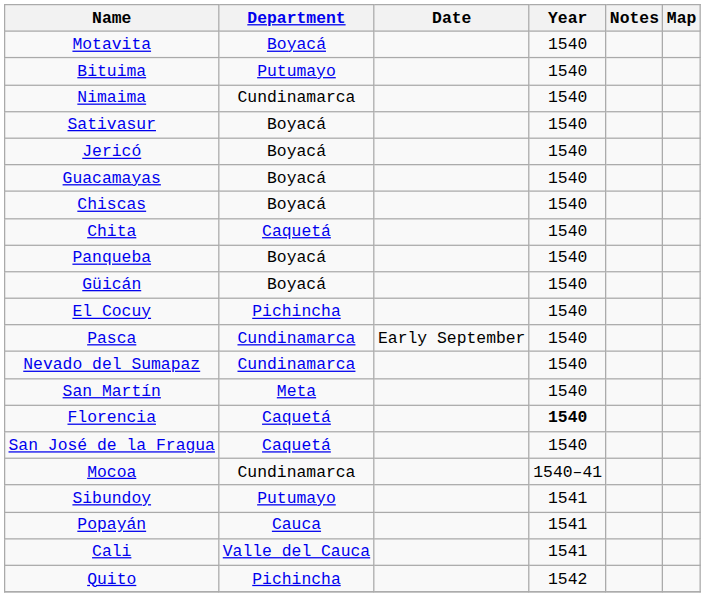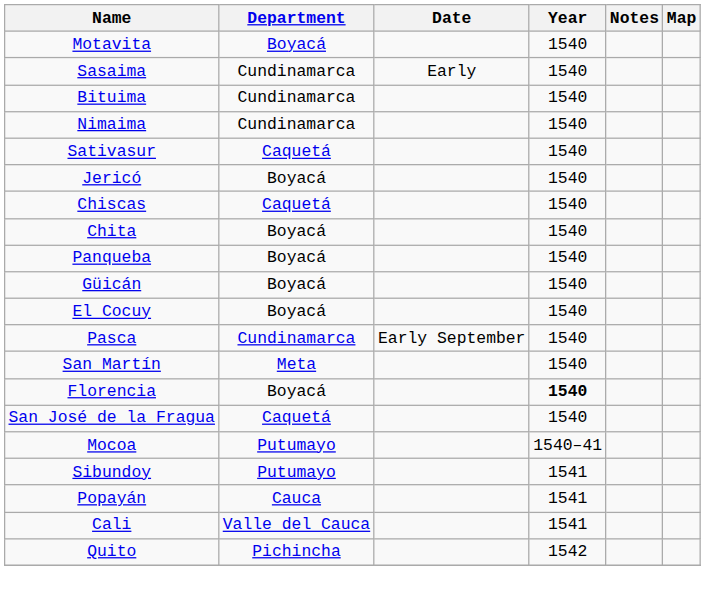 <table class="wikitable sortable mw-collapsible mw-collapsed">
 <tr>
 <th scope="col">Name</th>
 <th scope="col"><a href='#'>Department</a></th>
 <th scope="col">Date</th>
 <th scope="col">Year</th>
 <th scope="col">Notes</th>
 <th scope="col">Map</th>
 </tr>
 <tr>
 <td align=center><a href='#'>Motavita</a></td>
 <td align=center><a href='#'>Boyacá</a></td>
 <td align=center></td>
 <td align=center>1540</td>
 <td align=center></td>
 <td align=center></td>
 </tr>
 <tr>
+<td align=center><a href='#'>Sasaima</a></td>
+<td align=center>Cundinamarca</td>
+<td align=center>Early</td>
+<td align=center>1540</td>
+<td align=center></td>
+<td align=center></td>
+</tr>
+<tr>
 <td align=center><a href='#'>Bituima</a></td>
-<td align=center><a href='#'>Putumayo</a></td>
+<td align=center>Cundinamarca</td>
 <td align=center></td>
 <td align=center>1540</td>
 <td align=center></td>
 <td align=center></td>
 </tr>
 <tr>
 <td align=center><a href='#'>Nimaima</a></td>
 <td align=center>Cundinamarca</td>
 <td align=center></td>
 <td align=center>1540</td>
 <td align=center></td>
 <td align=center></td>
 </tr>
 <tr>
 <td align=center><a href='#'>Sativasur</a></td>
-<td align=center>Boyacá</td>
+<td align=center><a href='#'>Caquetá</a></td>
 <td align=center></td>
 <td align=center>1540</td>
 <td align=center></td>
 <td align=center></td>
 </tr>
 <tr>
 <td align=center><a href='#'>Jericó</a></td>
 <td align=center>Boyacá</td>
 <td align=center></td>
 <td align=center>1540</td>
 <td align=center></td>
 <td align=center></td>
 </tr>
 <tr>
-<td align=center><a href='#'>Guacamayas</a></td>
-<td align=center>Boyacá</td>
-<td align=center></td>
-<td align=center>1540</td>
-<td align=center></td>
-<td align=center></td>
-</tr>
-<tr>
 <td align=center><a href='#'>Chiscas</a></td>
-<td align=center>Boyacá</td>
+<td align=center><a href='#'>Caquetá</a></td>
 <td align=center></td>
 <td align=center>1540</td>
 <td align=center></td>
 <td align=center></td>
 </tr>
 <tr>
 <td align=center><a href='#'>Chita</a></td>
-<td align=center><a href='#'>Caquetá</a></td>
+<td align=center>Boyacá</td>
 <td align=center></td>
 <td align=center>1540</td>
 <td align=center></td>
 <td align=center></td>
 </tr>
 <tr>
 <td align=center><a href='#'>Panqueba</a></td>
 <td align=center>Boyacá</td>
 <td align=center></td>
 <td align=center>1540</td>
 <td align=center></td>
 <td align=center></td>
 </tr>
 <tr>
 <td align=center><a href='#'>Güicán</a></td>
 <td align=center>Boyacá</td>
 <td align=center></td>
 <td align=center>1540</td>
 <td align=center></td>
 <td align=center></td>
 </tr>
 <tr>
 <td align=center><a href='#'>El Cocuy</a></td>
-<td align=center><a href='#'>Pichincha</a></td>
+<td align=center>Boyacá</td>
 <td align=center></td>
 <td align=center>1540</td>
 <td align=center></td>
 <td align=center></td>
 </tr>
 <tr>
 <td align=center><a href='#'>Pasca</a></td>
 <td align=center><a href='#'>Cundinamarca</a></td>
 <td align=center>Early September</td>
 <td align=center>1540</td>
 <td align=center></td>
 <td align=center></td>
 </tr>
 <tr>
-<td align=center><a href='#'>Nevado del Sumapaz</a></td>
-<td align=center><a href='#'>Cundinamarca</a></td>
-<td align=center></td>
-<td align=center>1540</td>
-<td align=center></td>
-<td align=center></td>
-</tr>
-<tr>
 <td align=center><a href='#'>San Martín</a></td>
 <td align=center><a href='#'>Meta</a></td>
 <td align=center></td>
 <td align=center>1540</td>
 <td align=center></td>
 <td align=center></td>
 </tr>
 <tr>
 <td align=center><a href='#'>Florencia</a></td>
-<td align=center><a href='#'>Caquetá</a></td>
+<td align=center>Boyacá</td>
 <td align=center></td>
 <td align=center><strong>1540</strong></td>
 <td align=center></td>
 <td align=center></td>
 </tr>
 <tr>
 <td align=center><a href='#'>San José de la Fragua</a></td>
 <td align=center><a href='#'>Caquetá</a></td>
 <td align=center></td>
 <td align=center>1540</td>
 <td align=center></td>
 <td align=center></td>
 </tr>
 <tr>
 <td align=center><a href='#'>Mocoa</a></td>
-<td align=center>Cundinamarca</td>
+<td align=center><a href='#'>Putumayo</a></td>
 <td align=center></td>
 <td align=center>1540–41</td>
 <td align=center></td>
 <td align=center></td>
 </tr>
 <tr>
 <td align=center><a href='#'>Sibundoy</a></td>
 <td align=center><a href='#'>Putumayo</a></td>
 <td align=center></td>
 <td align=center>1541</td>
 <td align=center></td>
 <td align=center></td>
 </tr>
 <tr>
 <td align=center><a href='#'>Popayán</a></td>
 <td align=center><a href='#'>Cauca</a></td>
 <td align=center></td>
 <td align=center>1541</td>
 <td align=center></td>
 <td align=center></td>
 </tr>
 <tr>
 <td align=center><a href='#'>Cali</a></td>
 <td align=center><a href='#'>Valle del Cauca</a></td>
 <td align=center></td>
 <td align=center>1541</td>
 <td align=center></td>
 <td align=center></td>
 </tr>
 <tr>
 <td align=center><a href='#'>Quito</a></td>
 <td align=center><a href='#'>Pichincha</a></td>
 <td align=center></td>
 <td align=center>1542</td>
 <td align=center></td>
 <td align=center></td>
 </tr>
 <tr>
 </tr>
 </table>
